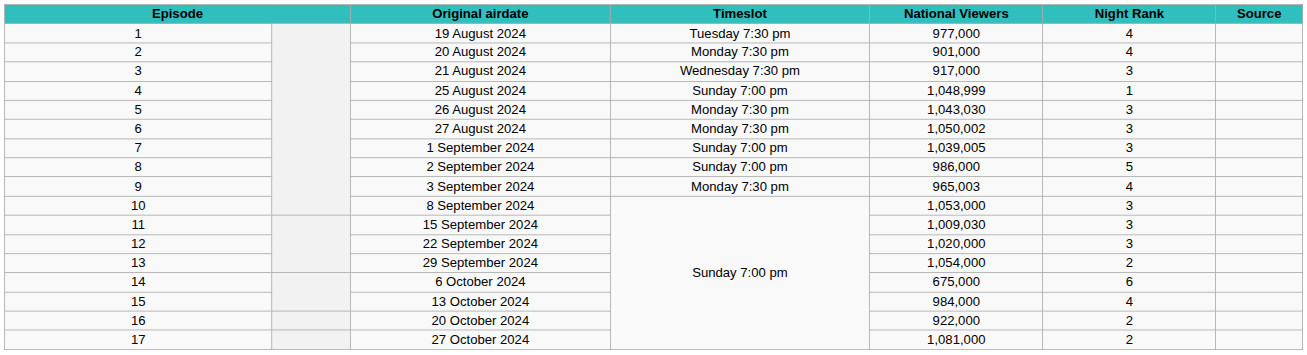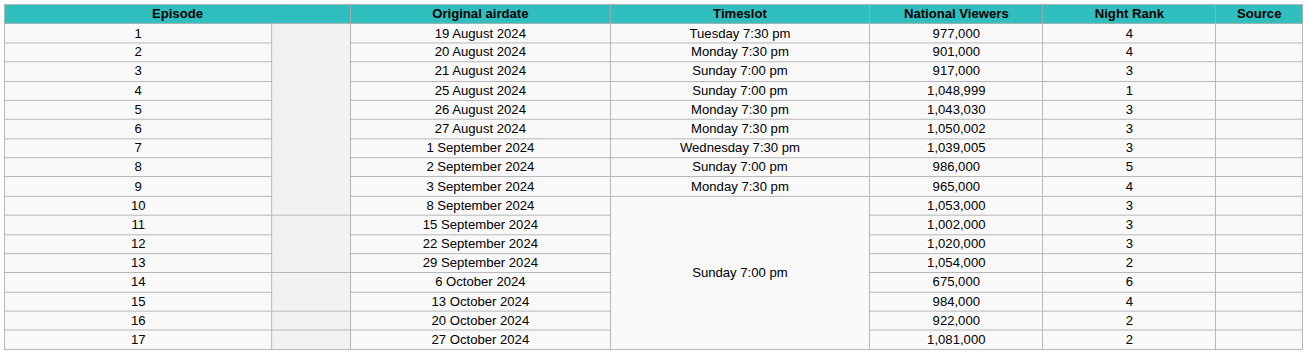 <table class="wikitable plainrowheaders" style="text-align:center; line-height:16px; width:100%">
 <tr>
 <th scope="col" style="background:#30BFBF; width:20%" colspan="2">Episode</th>
 <th scope="col" style="background:#30BFBF; width:15%">Original airdate</th>
 <th scope="col" style="background:#30BFBF; width:15%">Timeslot</th>
 <th scope="col" style="background:#30BFBF; width:10%">National Viewers</th>
 <th scope="col" style="background:#30BFBF; width:10%">Night Rank</th>
 <th scope="col" style="background:#30BFBF; width:05%">Source</th>
 </tr>
 <tr>
 <td>1</td>
 <th rowspan="10" scope="row"><strong></strong></th>
 <td>19 August 2024</td>
 <td>Tuesday 7:30 pm</td>
 <td>977,000</td>
 <td>4</td>
 <td></td>
 </tr>
 <tr>
 <td>2</td>
 <td>20 August 2024</td>
 <td>Monday 7:30 pm</td>
 <td>901,000</td>
 <td>4</td>
 <td></td>
 </tr>
 <tr>
 <td>3</td>
 <td>21 August 2024</td>
-<td>Wednesday 7:30 pm</td>
+<td>Sunday 7:00 pm</td>
 <td>917,000</td>
 <td>3</td>
 <td></td>
 </tr>
 <tr>
 <td>4</td>
 <td>25 August 2024</td>
 <td>Sunday 7:00 pm</td>
 <td>1,048,999</td>
 <td>1</td>
 <td></td>
 </tr>
 <tr>
 <td>5</td>
 <td>26 August 2024</td>
 <td>Monday 7:30 pm</td>
 <td>1,043,030</td>
 <td>3</td>
 <td></td>
 </tr>
 <tr>
 <td>6</td>
 <td>27 August 2024</td>
 <td>Monday 7:30 pm</td>
 <td>1,050,002</td>
 <td>3</td>
 <td></td>
 </tr>
 <tr>
 <td>7</td>
 <td>1 September 2024</td>
-<td>Sunday 7:00 pm</td>
+<td>Wednesday 7:30 pm</td>
 <td>1,039,005</td>
 <td>3</td>
 <td></td>
 </tr>
 <tr>
 <td>8</td>
 <td>2 September 2024</td>
 <td>Sunday 7:00 pm</td>
 <td>986,000</td>
 <td>5</td>
 <td></td>
 </tr>
 <tr>
 <td>9</td>
 <td>3 September 2024</td>
 <td>Monday 7:30 pm</td>
-<td>965,003</td>
+<td>965,000</td>
 <td>4</td>
 <td></td>
 </tr>
 <tr>
 <td>10</td>
 <td>8 September 2024</td>
 <td rowspan="8">Sunday 7:00 pm</td>
 <td>1,053,000</td>
 <td>3</td>
 <td></td>
 </tr>
 <tr>
 <td>11</td>
 <th rowspan="3" scope="row"><strong></strong></th>
 <td>15 September 2024</td>
-<td>1,009,030</td>
+<td>1,002,000</td>
 <td>3</td>
 <td></td>
 </tr>
 <tr>
 <td>12</td>
 <td>22 September 2024</td>
 <td>1,020,000</td>
 <td>3</td>
 <td></td>
 </tr>
 <tr>
 <td>13</td>
 <td>29 September 2024</td>
 <td>1,054,000</td>
 <td>2</td>
 <td></td>
 </tr>
 <tr>
 <td>14</td>
 <th rowspan="2" scope="row"><strong></strong></th>
 <td>6 October 2024</td>
 <td>675,000</td>
 <td>6</td>
 <td></td>
 </tr>
 <tr>
 <td>15</td>
 <td>13 October 2024</td>
 <td>984,000</td>
 <td>4</td>
 <td></td>
 </tr>
 <tr>
 <td>16</td>
 <th scope="row"><strong></strong></th>
 <td>20 October 2024</td>
 <td>922,000</td>
 <td>2</td>
 <td></td>
 </tr>
 <tr>
 <td>17</td>
 <th scope="row"><strong></strong></th>
 <td>27 October 2024</td>
 <td>1,081,000</td>
 <td>2</td>
 <td></td>
 </tr>
 </table>
